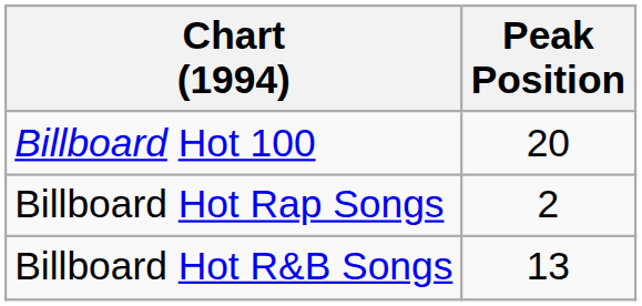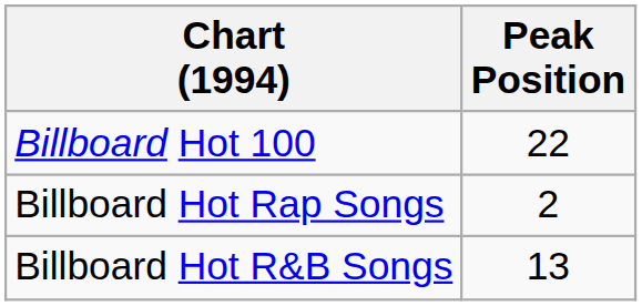 <table class="wikitable">
 <tr>
 <th>Chart<br>(1994)</th>
 <th>Peak<br>Position</th>
 </tr>
 <tr>
 <td><em><a href='#'>Billboard</a></em> <a href='#'>Hot 100</a></td>
-<td style="text-align:center;">20</td>
+<td style="text-align:center;">22</td>
 </tr>
 <tr>
 <td>Billboard <a href='#'>Hot Rap Songs</a></td>
 <td style="text-align:center;">2</td>
 </tr>
 <tr>
 <td>Billboard <a href='#'>Hot R&B Songs</a></td>
 <td style="text-align:center;">13</td>
 </tr>
 </table>
